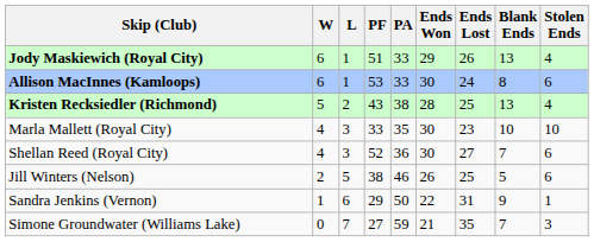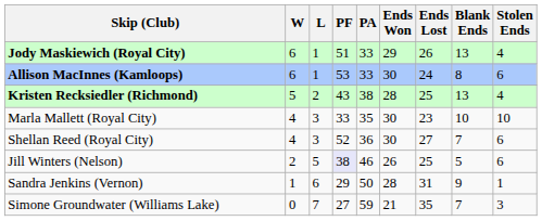 <table class="wikitable">
 <tr>
 <th bgcolor="#efefef" width="320">Skip (Club)</th>
 <th bgcolor="#efefef" width="20">W</th>
 <th bgcolor="#efefef" width="20">L</th>
 <th bgcolor="#efefef" width="20">PF</th>
 <th bgcolor="#efefef" width="20">PA</th>
 <th bgcolor="#efefef" width="20">Ends <br> Won</th>
 <th bgcolor="#efefef" width="20">Ends <br> Lost</th>
 <th bgcolor="#efefef" width="20">Blank <br> Ends</th>
 <th bgcolor="#efefef" width="20">Stolen <br> Ends</th>
 </tr>
 <tr bgcolor="#ccffcc">
 <td><strong>Jody Maskiewich (Royal City)</strong></td>
 <td>6</td>
 <td>1</td>
 <td>51</td>
 <td>33</td>
 <td>29</td>
 <td>26</td>
 <td>13</td>
 <td>4</td>
 </tr>
 <tr bgcolor="#aac9fc">
 <td><strong>Allison MacInnes (Kamloops)</strong></td>
 <td>6</td>
 <td>1</td>
 <td>53</td>
 <td>33</td>
 <td>30</td>
 <td>24</td>
 <td>8</td>
 <td>6</td>
 </tr>
 <tr bgcolor="#ccffcc">
 <td><strong>Kristen Recksiedler (Richmond)</strong></td>
 <td>5</td>
 <td>2</td>
 <td>43</td>
 <td>38</td>
 <td>28</td>
 <td>25</td>
 <td>13</td>
 <td>4</td>
 </tr>
 <tr>
 <td>Marla Mallett (Royal City)</td>
 <td>4</td>
 <td>3</td>
 <td>33</td>
 <td>35</td>
 <td>30</td>
 <td>23</td>
 <td>10</td>
 <td>10</td>
 </tr>
 <tr>
 <td>Shellan Reed (Royal City)</td>
 <td>4</td>
 <td>3</td>
 <td>52</td>
 <td>36</td>
 <td>30</td>
 <td>27</td>
 <td>7</td>
 <td>6</td>
 </tr>
 <tr>
 <td>Jill Winters (Nelson)</td>
 <td>2</td>
 <td>5</td>
-<td>38</td>
+<td style="background: lavender;">38</td>
 <td>46</td>
 <td>26</td>
 <td>25</td>
 <td>5</td>
 <td>6</td>
 </tr>
 <tr>
 <td>Sandra Jenkins (Vernon)</td>
 <td>1</td>
 <td>6</td>
 <td>29</td>
 <td>50</td>
-<td>22</td>
+<td>28</td>
 <td>31</td>
 <td>9</td>
 <td>1</td>
 </tr>
 <tr>
 <td>Simone Groundwater (Williams Lake)</td>
 <td>0</td>
 <td>7</td>
 <td>27</td>
 <td>59</td>
 <td>21</td>
 <td>35</td>
 <td>7</td>
 <td>3</td>
 </tr>
 </table>
